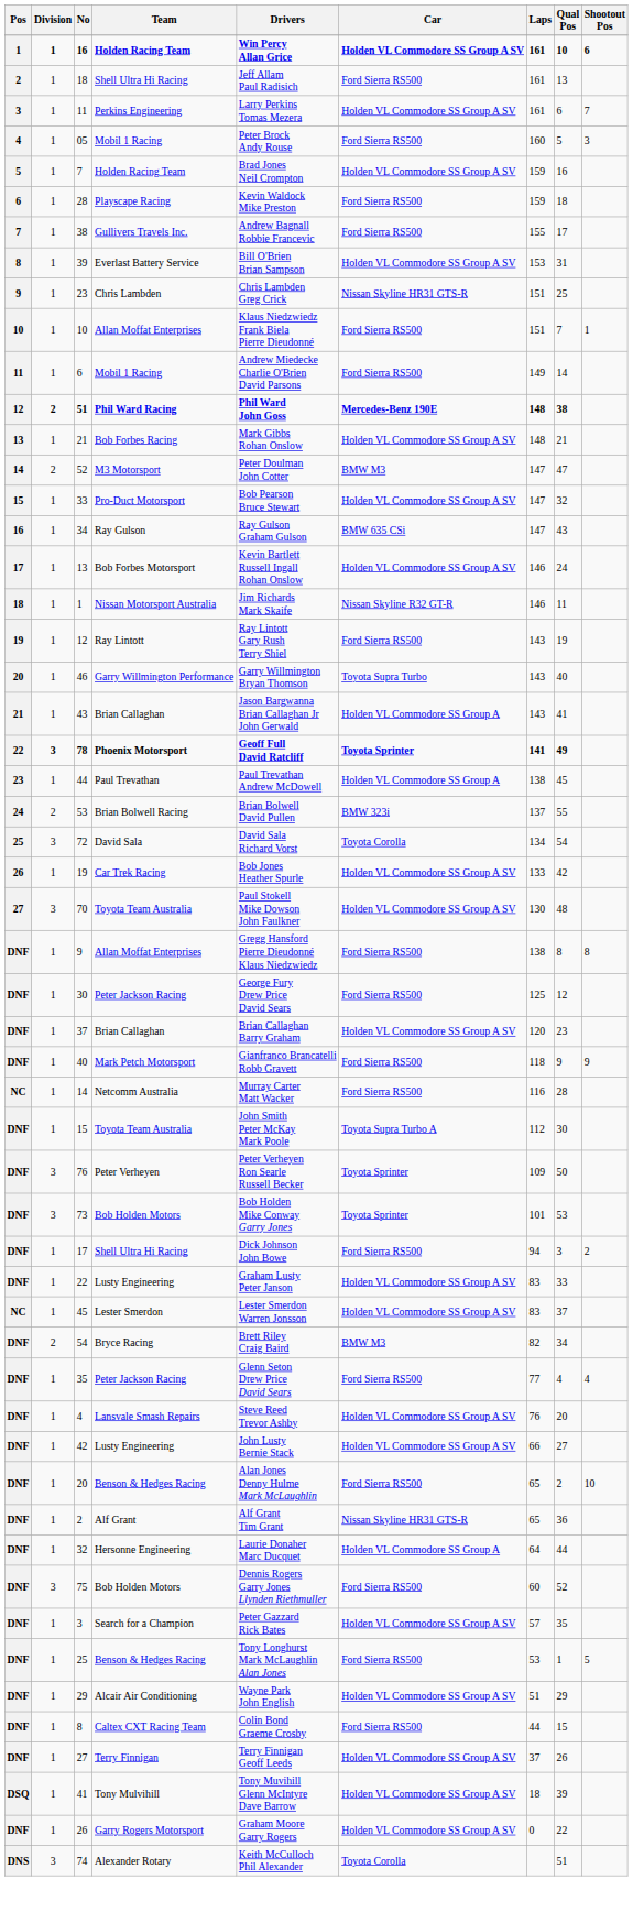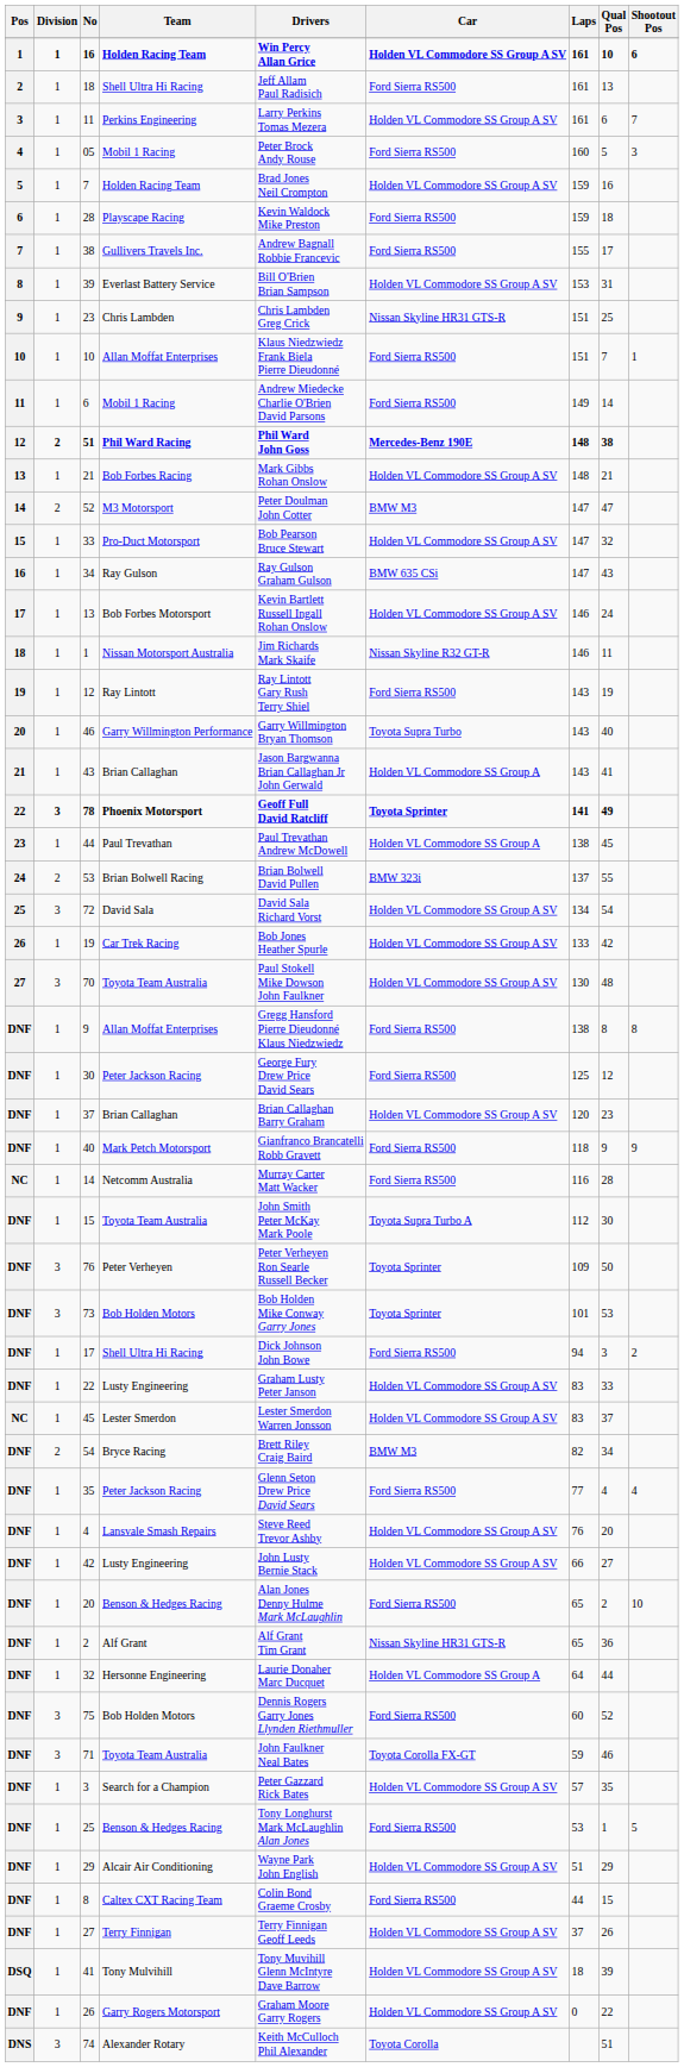 <table class="wikitable sortable" style="font-size: 95%;">
 <tr>
 <th>Pos</th>
 <th>Division</th>
 <th>No</th>
 <th>Team</th>
 <th>Drivers</th>
 <th>Car</th>
 <th>Laps</th>
 <th>Qual<br>Pos</th>
 <th>Shootout<br>Pos</th>
 </tr>
 <tr>
 </tr>
 <tr style="font-weight:bold">
 <th>1</th>
 <td align="center">1</td>
 <td>16</td>
 <td><a href='#'>Holden Racing Team</a></td>
 <td> <a href='#'>Win Percy</a><br> <a href='#'>Allan Grice</a></td>
 <td><a href='#'>Holden VL Commodore SS Group A SV</a></td>
 <td>161</td>
 <td>10</td>
 <td>6</td>
 </tr>
 <tr>
 <th>2</th>
 <td align="center">1</td>
 <td>18</td>
 <td><a href='#'>Shell Ultra Hi Racing</a></td>
 <td> <a href='#'>Jeff Allam</a><br> <a href='#'>Paul Radisich</a></td>
 <td><a href='#'>Ford Sierra RS500</a></td>
 <td>161</td>
 <td>13</td>
 <td></td>
 </tr>
 <tr>
 <th>3</th>
 <td align="center">1</td>
 <td>11</td>
 <td><a href='#'>Perkins Engineering</a></td>
 <td> <a href='#'>Larry Perkins</a><br> <a href='#'>Tomas Mezera</a></td>
 <td><a href='#'>Holden VL Commodore SS Group A SV</a></td>
 <td>161</td>
 <td>6</td>
 <td>7</td>
 </tr>
 <tr>
 <th>4</th>
 <td align="center">1</td>
 <td>05</td>
 <td><a href='#'>Mobil 1 Racing</a></td>
 <td> <a href='#'>Peter Brock</a><br> <a href='#'>Andy Rouse</a></td>
 <td><a href='#'>Ford Sierra RS500</a></td>
 <td>160</td>
 <td>5</td>
 <td>3</td>
 </tr>
 <tr>
 <th>5</th>
 <td align="center">1</td>
 <td>7</td>
 <td><a href='#'>Holden Racing Team</a></td>
 <td> <a href='#'>Brad Jones</a><br> <a href='#'>Neil Crompton</a></td>
 <td><a href='#'>Holden VL Commodore SS Group A SV</a></td>
 <td>159</td>
 <td>16</td>
 <td></td>
 </tr>
 <tr>
 <th>6</th>
 <td align="center">1</td>
 <td>28</td>
 <td><a href='#'>Playscape Racing</a></td>
 <td> <a href='#'>Kevin Waldock</a><br> <a href='#'>Mike Preston</a></td>
 <td><a href='#'>Ford Sierra RS500</a></td>
 <td>159</td>
 <td>18</td>
 <td></td>
 </tr>
 <tr>
 <th>7</th>
 <td align="center">1</td>
 <td>38</td>
 <td><a href='#'>Gullivers Travels Inc.</a></td>
 <td> <a href='#'>Andrew Bagnall</a><br> <a href='#'>Robbie Francevic</a></td>
 <td><a href='#'>Ford Sierra RS500</a></td>
 <td>155</td>
 <td>17</td>
 <td></td>
 </tr>
 <tr>
 <th>8</th>
 <td align="center">1</td>
 <td>39</td>
 <td>Everlast Battery Service</td>
 <td> <a href='#'>Bill O'Brien</a><br> <a href='#'>Brian Sampson</a></td>
 <td><a href='#'>Holden VL Commodore SS Group A SV</a></td>
 <td>153</td>
 <td>31</td>
 <td></td>
 </tr>
 <tr>
 <th>9</th>
 <td align="center">1</td>
 <td>23</td>
 <td>Chris Lambden</td>
 <td> <a href='#'>Chris Lambden</a><br> <a href='#'>Greg Crick</a></td>
 <td><a href='#'>Nissan Skyline HR31 GTS-R</a></td>
 <td>151</td>
 <td>25</td>
 <td></td>
 </tr>
 <tr>
 <th>10</th>
 <td align="center">1</td>
 <td>10</td>
 <td><a href='#'>Allan Moffat Enterprises</a></td>
 <td> <a href='#'>Klaus Niedzwiedz</a><br> <a href='#'>Frank Biela</a><br> <a href='#'>Pierre Dieudonné</a></td>
 <td><a href='#'>Ford Sierra RS500</a></td>
 <td>151</td>
 <td>7</td>
 <td>1</td>
 </tr>
 <tr>
 <th>11</th>
 <td align="center">1</td>
 <td>6</td>
 <td><a href='#'>Mobil 1 Racing</a></td>
 <td> <a href='#'>Andrew Miedecke</a><br> <a href='#'>Charlie O'Brien</a><br> <a href='#'>David Parsons</a></td>
 <td><a href='#'>Ford Sierra RS500</a></td>
 <td>149</td>
 <td>14</td>
 <td></td>
 </tr>
 <tr style="font-weight:bold">
 <th>12</th>
 <td align="center">2</td>
 <td>51</td>
 <td><a href='#'>Phil Ward Racing</a></td>
 <td> <a href='#'>Phil Ward</a><br> <a href='#'>John Goss</a></td>
 <td><a href='#'>Mercedes-Benz 190E</a></td>
 <td>148</td>
 <td>38</td>
 <td></td>
 </tr>
 <tr>
 <th>13</th>
 <td align="center">1</td>
 <td>21</td>
 <td><a href='#'>Bob Forbes Racing</a></td>
 <td> <a href='#'>Mark Gibbs</a><br> <a href='#'>Rohan Onslow</a></td>
 <td><a href='#'>Holden VL Commodore SS Group A SV</a></td>
 <td>148</td>
 <td>21</td>
 <td></td>
 </tr>
 <tr>
 <th>14</th>
 <td align="center">2</td>
 <td>52</td>
 <td><a href='#'>M3 Motorsport</a></td>
 <td> <a href='#'>Peter Doulman</a><br> <a href='#'>John Cotter</a></td>
 <td><a href='#'>BMW M3</a></td>
 <td>147</td>
 <td>47</td>
 <td></td>
 </tr>
 <tr>
 <th>15</th>
 <td align="center">1</td>
 <td>33</td>
 <td><a href='#'>Pro-Duct Motorsport</a></td>
 <td> <a href='#'>Bob Pearson</a><br> <a href='#'>Bruce Stewart</a></td>
 <td><a href='#'>Holden VL Commodore SS Group A SV</a></td>
 <td>147</td>
 <td>32</td>
 <td></td>
 </tr>
 <tr>
 <th>16</th>
 <td align="center">1</td>
 <td>34</td>
 <td>Ray Gulson</td>
 <td> <a href='#'>Ray Gulson</a><br> <a href='#'>Graham Gulson</a></td>
 <td><a href='#'>BMW 635 CSi</a></td>
 <td>147</td>
 <td>43</td>
 <td></td>
 </tr>
 <tr>
 <th>17</th>
 <td align="center">1</td>
 <td>13</td>
 <td>Bob Forbes Motorsport</td>
 <td> <a href='#'>Kevin Bartlett</a><br> <a href='#'>Russell Ingall</a><br> <a href='#'>Rohan Onslow</a></td>
 <td><a href='#'>Holden VL Commodore SS Group A SV</a></td>
 <td>146</td>
 <td>24</td>
 <td></td>
 </tr>
 <tr>
 <th>18</th>
 <td align="center">1</td>
 <td>1</td>
 <td><a href='#'>Nissan Motorsport Australia</a></td>
 <td> <a href='#'>Jim Richards</a><br> <a href='#'>Mark Skaife</a></td>
 <td><a href='#'>Nissan Skyline R32 GT-R</a></td>
 <td>146</td>
 <td>11</td>
 <td></td>
 </tr>
 <tr>
 <th>19</th>
 <td align="center">1</td>
 <td>12</td>
 <td>Ray Lintott</td>
 <td> <a href='#'>Ray Lintott</a><br> <a href='#'>Gary Rush</a><br> <a href='#'>Terry Shiel</a></td>
 <td><a href='#'>Ford Sierra RS500</a></td>
 <td>143</td>
 <td>19</td>
 <td></td>
 </tr>
 <tr>
 <th>20</th>
 <td align="center">1</td>
 <td>46</td>
 <td><a href='#'>Garry Willmington Performance</a></td>
 <td> <a href='#'>Garry Willmington</a><br> <a href='#'>Bryan Thomson</a></td>
 <td><a href='#'>Toyota Supra Turbo</a></td>
 <td>143</td>
 <td>40</td>
 <td></td>
 </tr>
 <tr>
 <th>21</th>
 <td align="center">1</td>
 <td>43</td>
 <td>Brian Callaghan</td>
 <td> <a href='#'>Jason Bargwanna</a><br> <a href='#'>Brian Callaghan Jr</a><br> <a href='#'>John Gerwald</a></td>
 <td><a href='#'>Holden VL Commodore SS Group A</a></td>
 <td>143</td>
 <td>41</td>
 <td></td>
 </tr>
 <tr style="font-weight:bold">
 <th>22</th>
 <td align="center">3</td>
 <td>78</td>
 <td>Phoenix Motorsport</td>
 <td> <a href='#'>Geoff Full</a><br> <a href='#'>David Ratcliff</a></td>
 <td><a href='#'>Toyota Sprinter</a></td>
 <td>141</td>
 <td>49</td>
 <td></td>
 </tr>
 <tr>
 <th>23</th>
 <td align="center">1</td>
 <td>44</td>
 <td>Paul Trevathan</td>
 <td> <a href='#'>Paul Trevathan</a><br> <a href='#'>Andrew McDowell</a></td>
 <td><a href='#'>Holden VL Commodore SS Group A</a></td>
 <td>138</td>
 <td>45</td>
 <td></td>
 </tr>
 <tr>
 <th>24</th>
 <td align="center">2</td>
 <td>53</td>
 <td>Brian Bolwell Racing</td>
 <td> <a href='#'>Brian Bolwell</a><br> <a href='#'>David Pullen</a></td>
 <td><a href='#'>BMW 323i</a></td>
 <td>137</td>
 <td>55</td>
 <td></td>
 </tr>
 <tr>
 <th>25</th>
 <td align="center">3</td>
 <td>72</td>
 <td>David Sala</td>
 <td> <a href='#'>David Sala</a><br> <a href='#'>Richard Vorst</a></td>
-<td><a href='#'>Toyota Corolla</a></td>
+<td><a href='#'>Holden VL Commodore SS Group A SV</a></td>
 <td>134</td>
 <td>54</td>
 <td></td>
 </tr>
 <tr>
 <th>26</th>
 <td align="center">1</td>
 <td>19</td>
 <td><a href='#'>Car Trek Racing</a></td>
 <td> <a href='#'>Bob Jones</a><br> <a href='#'>Heather Spurle</a></td>
 <td><a href='#'>Holden VL Commodore SS Group A SV</a></td>
 <td>133</td>
 <td>42</td>
 <td></td>
 </tr>
 <tr>
 <th>27</th>
 <td align="center">3</td>
 <td>70</td>
 <td><a href='#'>Toyota Team Australia</a></td>
 <td> <a href='#'>Paul Stokell</a><br> <a href='#'>Mike Dowson</a><br> <a href='#'>John Faulkner</a></td>
 <td><a href='#'>Holden VL Commodore SS Group A SV</a></td>
 <td>130</td>
 <td>48</td>
 <td></td>
 </tr>
 <tr>
 <th>DNF</th>
 <td align="center">1</td>
 <td>9</td>
 <td><a href='#'>Allan Moffat Enterprises</a></td>
 <td> <a href='#'>Gregg Hansford</a><br> <a href='#'>Pierre Dieudonné</a><br> <a href='#'>Klaus Niedzwiedz</a></td>
 <td><a href='#'>Ford Sierra RS500</a></td>
 <td>138</td>
 <td>8</td>
 <td>8</td>
 </tr>
 <tr>
 <th>DNF</th>
 <td align="center">1</td>
 <td>30</td>
 <td><a href='#'>Peter Jackson Racing</a></td>
 <td> <a href='#'>George Fury</a><br> <a href='#'>Drew Price</a><br> <a href='#'>David Sears</a></td>
 <td><a href='#'>Ford Sierra RS500</a></td>
 <td>125</td>
 <td>12</td>
 <td></td>
 </tr>
 <tr>
 <th>DNF</th>
 <td align="center">1</td>
 <td>37</td>
 <td>Brian Callaghan</td>
 <td> <a href='#'>Brian Callaghan</a><br> <a href='#'>Barry Graham</a></td>
 <td><a href='#'>Holden VL Commodore SS Group A SV</a></td>
 <td>120</td>
 <td>23</td>
 <td></td>
 </tr>
 <tr>
 <th>DNF</th>
 <td align="center">1</td>
 <td>40</td>
 <td><a href='#'>Mark Petch Motorsport</a></td>
 <td> <a href='#'>Gianfranco Brancatelli</a><br> <a href='#'>Robb Gravett</a></td>
 <td><a href='#'>Ford Sierra RS500</a></td>
 <td>118</td>
 <td>9</td>
 <td>9</td>
 </tr>
 <tr>
 <th>NC</th>
 <td align="center">1</td>
 <td>14</td>
 <td>Netcomm Australia</td>
 <td> <a href='#'>Murray Carter</a><br> <a href='#'>Matt Wacker</a></td>
 <td><a href='#'>Ford Sierra RS500</a></td>
 <td>116</td>
 <td>28</td>
 <td></td>
 </tr>
 <tr>
 <th>DNF</th>
 <td align="center">1</td>
 <td>15</td>
 <td><a href='#'>Toyota Team Australia</a></td>
 <td> <a href='#'>John Smith</a><br> <a href='#'>Peter McKay</a><br> <a href='#'>Mark Poole</a></td>
 <td><a href='#'>Toyota Supra Turbo A</a></td>
 <td>112</td>
 <td>30</td>
 <td></td>
 </tr>
 <tr>
 <th>DNF</th>
 <td align="center">3</td>
 <td>76</td>
 <td>Peter Verheyen</td>
 <td> <a href='#'>Peter Verheyen</a><br> <a href='#'>Ron Searle</a><br> <a href='#'>Russell Becker</a></td>
 <td><a href='#'>Toyota Sprinter</a></td>
 <td>109</td>
 <td>50</td>
 <td></td>
 </tr>
 <tr>
 <th>DNF</th>
 <td align="center">3</td>
 <td>73</td>
 <td><a href='#'>Bob Holden Motors</a></td>
 <td> <a href='#'>Bob Holden</a><br> <a href='#'>Mike Conway</a><br> <em><a href='#'>Garry Jones</a></em></td>
 <td><a href='#'>Toyota Sprinter</a></td>
 <td>101</td>
 <td>53</td>
 <td></td>
 </tr>
 <tr>
 <th>DNF</th>
 <td align="center">1</td>
 <td>17</td>
 <td><a href='#'>Shell Ultra Hi Racing</a></td>
 <td> <a href='#'>Dick Johnson</a><br> <a href='#'>John Bowe</a></td>
 <td><a href='#'>Ford Sierra RS500</a></td>
 <td>94</td>
 <td>3</td>
 <td>2</td>
 </tr>
 <tr>
 <th>DNF</th>
 <td align="center">1</td>
 <td>22</td>
 <td>Lusty Engineering</td>
 <td> <a href='#'>Graham Lusty</a><br> <a href='#'>Peter Janson</a></td>
 <td><a href='#'>Holden VL Commodore SS Group A SV</a></td>
 <td>83</td>
 <td>33</td>
 <td></td>
 </tr>
 <tr>
 <th>NC</th>
 <td align="center">1</td>
 <td>45</td>
 <td>Lester Smerdon</td>
 <td> <a href='#'>Lester Smerdon</a><br> <a href='#'>Warren Jonsson</a></td>
 <td><a href='#'>Holden VL Commodore SS Group A SV</a></td>
 <td>83</td>
 <td>37</td>
 <td></td>
 </tr>
 <tr>
 <th>DNF</th>
 <td align="center">2</td>
 <td>54</td>
 <td>Bryce Racing</td>
 <td> <a href='#'>Brett Riley</a><br> <a href='#'>Craig Baird</a></td>
 <td><a href='#'>BMW M3</a></td>
 <td>82</td>
 <td>34</td>
 <td></td>
 </tr>
 <tr>
 <th>DNF</th>
 <td align="center">1</td>
 <td>35</td>
 <td><a href='#'>Peter Jackson Racing</a></td>
 <td> <a href='#'>Glenn Seton</a><br> <a href='#'>Drew Price</a><br> <em><a href='#'>David Sears</a></em></td>
 <td><a href='#'>Ford Sierra RS500</a></td>
 <td>77</td>
 <td>4</td>
 <td>4</td>
 </tr>
 <tr>
 <th>DNF</th>
 <td align="center">1</td>
 <td>4</td>
 <td><a href='#'>Lansvale Smash Repairs</a></td>
 <td> <a href='#'>Steve Reed</a><br> <a href='#'>Trevor Ashby</a></td>
 <td><a href='#'>Holden VL Commodore SS Group A SV</a></td>
 <td>76</td>
 <td>20</td>
 <td></td>
 </tr>
 <tr>
 <th>DNF</th>
 <td align="center">1</td>
 <td>42</td>
 <td>Lusty Engineering</td>
 <td> <a href='#'>John Lusty</a><br> <a href='#'>Bernie Stack</a></td>
 <td><a href='#'>Holden VL Commodore SS Group A SV</a></td>
 <td>66</td>
 <td>27</td>
 <td></td>
 </tr>
 <tr>
 <th>DNF</th>
 <td align="center">1</td>
 <td>20</td>
 <td><a href='#'>Benson & Hedges Racing</a></td>
 <td> <a href='#'>Alan Jones</a><br> <a href='#'>Denny Hulme</a><br> <em><a href='#'>Mark McLaughlin</a></em></td>
 <td><a href='#'>Ford Sierra RS500</a></td>
 <td>65</td>
 <td>2</td>
 <td>10</td>
 </tr>
 <tr>
 <th>DNF</th>
 <td align="center">1</td>
 <td>2</td>
 <td>Alf Grant</td>
 <td> <a href='#'>Alf Grant</a><br> <a href='#'>Tim Grant</a></td>
 <td><a href='#'>Nissan Skyline HR31 GTS-R</a></td>
 <td>65</td>
 <td>36</td>
 <td></td>
 </tr>
 <tr>
 <th>DNF</th>
 <td align="center">1</td>
 <td>32</td>
 <td>Hersonne Engineering</td>
 <td> <a href='#'>Laurie Donaher</a><br> <a href='#'>Marc Ducquet</a></td>
 <td><a href='#'>Holden VL Commodore SS Group A</a></td>
 <td>64</td>
 <td>44</td>
 <td></td>
 </tr>
 <tr>
 <th>DNF</th>
 <td align="center">3</td>
 <td>75</td>
 <td>Bob Holden Motors</td>
 <td> <a href='#'>Dennis Rogers</a><br> <a href='#'>Garry Jones</a><br> <em><a href='#'>Llynden Riethmuller</a></em></td>
 <td><a href='#'>Ford Sierra RS500</a></td>
 <td>60</td>
 <td>52</td>
 <td></td>
 </tr>
 <tr>
 <th>DNF</th>
+<td align="center">3</td>
+<td>71</td>
+<td><a href='#'>Toyota Team Australia</a></td>
+<td> <a href='#'>John Faulkner</a><br> <a href='#'>Neal Bates</a></td>
+<td><a href='#'>Toyota Corolla FX-GT</a></td>
+<td>59</td>
+<td>46</td>
+<td></td>
+</tr>
+<tr>
+<th>DNF</th>
 <td align="center">1</td>
 <td>3</td>
 <td>Search for a Champion</td>
 <td> <a href='#'>Peter Gazzard</a><br> <a href='#'>Rick Bates</a></td>
 <td><a href='#'>Holden VL Commodore SS Group A SV</a></td>
 <td>57</td>
 <td>35</td>
 <td></td>
 </tr>
 <tr>
 <th>DNF</th>
 <td align="center">1</td>
 <td>25</td>
 <td><a href='#'>Benson & Hedges Racing</a></td>
 <td> <a href='#'>Tony Longhurst</a><br> <a href='#'>Mark McLaughlin</a><br> <em><a href='#'>Alan Jones</a></em></td>
 <td><a href='#'>Ford Sierra RS500</a></td>
 <td>53</td>
 <td>1</td>
 <td>5</td>
 </tr>
 <tr>
 <th>DNF</th>
 <td align="center">1</td>
 <td>29</td>
 <td>Alcair Air Conditioning</td>
 <td> <a href='#'>Wayne Park</a><br> <a href='#'>John English</a></td>
 <td><a href='#'>Holden VL Commodore SS Group A SV</a></td>
 <td>51</td>
 <td>29</td>
 <td></td>
 </tr>
 <tr>
 <th>DNF</th>
 <td align="center">1</td>
 <td>8</td>
 <td><a href='#'>Caltex CXT Racing Team</a></td>
 <td> <a href='#'>Colin Bond</a><br> <a href='#'>Graeme Crosby</a></td>
 <td><a href='#'>Ford Sierra RS500</a></td>
 <td>44</td>
 <td>15</td>
 <td></td>
 </tr>
 <tr>
 <th>DNF</th>
 <td align="center">1</td>
 <td>27</td>
 <td><a href='#'>Terry Finnigan</a></td>
 <td> <a href='#'>Terry Finnigan</a><br> <a href='#'>Geoff Leeds</a></td>
 <td><a href='#'>Holden VL Commodore SS Group A SV</a></td>
 <td>37</td>
 <td>26</td>
 <td></td>
 </tr>
 <tr>
 <th>DSQ</th>
 <td align="center">1</td>
 <td>41</td>
 <td>Tony Mulvihill</td>
 <td> <a href='#'>Tony Muvihill</a><br> <a href='#'>Glenn McIntyre</a><br> <a href='#'>Dave Barrow</a></td>
 <td><a href='#'>Holden VL Commodore SS Group A SV</a></td>
 <td>18</td>
 <td>39</td>
 <td></td>
 </tr>
 <tr>
 <th>DNF</th>
 <td align="center">1</td>
 <td>26</td>
 <td><a href='#'>Garry Rogers Motorsport</a></td>
 <td> <a href='#'>Graham Moore</a><br> <a href='#'>Garry Rogers</a></td>
 <td><a href='#'>Holden VL Commodore SS Group A SV</a></td>
 <td>0</td>
 <td>22</td>
 <td></td>
 </tr>
 <tr>
 <th>DNS</th>
 <td align="center">3</td>
 <td>74</td>
 <td>Alexander Rotary</td>
 <td> <a href='#'>Keith McCulloch</a><br> <a href='#'>Phil Alexander</a></td>
 <td><a href='#'>Toyota Corolla</a></td>
 <td></td>
 <td>51</td>
 <td></td>
 </tr>
 </table>
